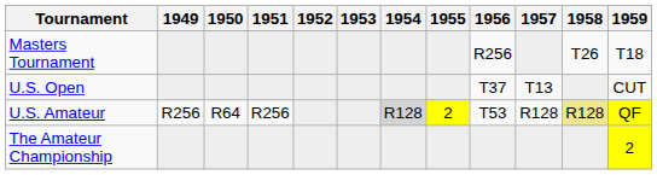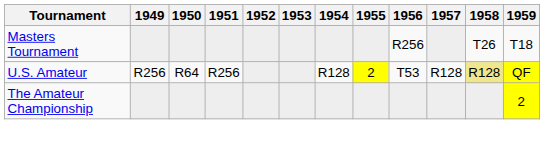 <table class="wikitable" style="font-size:95%;text-align:center;">
 <tr>
 <th>Tournament</th>
 <th>1949</th>
 <th>1950</th>
 <th>1951</th>
 <th>1952</th>
 <th>1953</th>
 <th>1954</th>
 <th>1955</th>
 <th>1956</th>
 <th>1957</th>
 <th>1958</th>
 <th>1959</th>
 </tr>
 <tr>
 <td align=left><a href='#'>Masters Tournament</a></td>
 <td style="background:#eeeeee;"></td>
 <td style="background:#eeeeee;"></td>
 <td style="background:#eeeeee;"></td>
 <td style="background:#eeeeee;"></td>
 <td style="background:#eeeeee;"></td>
 <td style="background:#eeeeee;"></td>
 <td style="background:#eeeeee;"></td>
 <td>R256</td>
 <td style="background:#eeeeee;"></td>
 <td>T26</td>
 <td>T18</td>
 </tr>
 <tr>
-<td align=left><a href='#'>U.S. Open</a></td>
-<td style="background:#eeeeee;"></td>
-<td style="background:#eeeeee;"></td>
-<td style="background:#eeeeee;"></td>
-<td style="background:#eeeeee;"></td>
-<td style="background:#eeeeee;"></td>
-<td style="background:#eeeeee;"></td>
-<td style="background:#eeeeee;"></td>
-<td>T37</td>
-<td>T13</td>
-<td style="background:#eeeeee;"></td>
-<td>CUT</td>
-</tr>
-<tr>
 <td align=left><a href='#'>U.S. Amateur</a></td>
 <td>R256</td>
 <td>R64</td>
 <td>R256</td>
 <td style="background:#eeeeee;"></td>
 <td style="background:#eeeeee;"></td>
-<td style="background: lightgrey;">R128</td>
+<td>R128</td>
 <td style="background:yellow;">2</td>
 <td>T53</td>
 <td>R128</td>
 <td style="background: khaki;">R128</td>
 <td style="background:yellow;">QF</td>
 </tr>
 <tr>
 <td align=left><a href='#'>The Amateur Championship</a></td>
 <td style="background:#eeeeee;"></td>
 <td style="background:#eeeeee;"></td>
 <td style="background:#eeeeee;"></td>
 <td style="background:#eeeeee;"></td>
 <td style="background:#eeeeee;"></td>
 <td style="background:#eeeeee;"></td>
 <td style="background:#eeeeee;"></td>
 <td style="background:#eeeeee;"></td>
 <td style="background:#eeeeee;"></td>
 <td style="background:#eeeeee;"></td>
 <td style="background:yellow;">2</td>
 </tr>
 </table>
